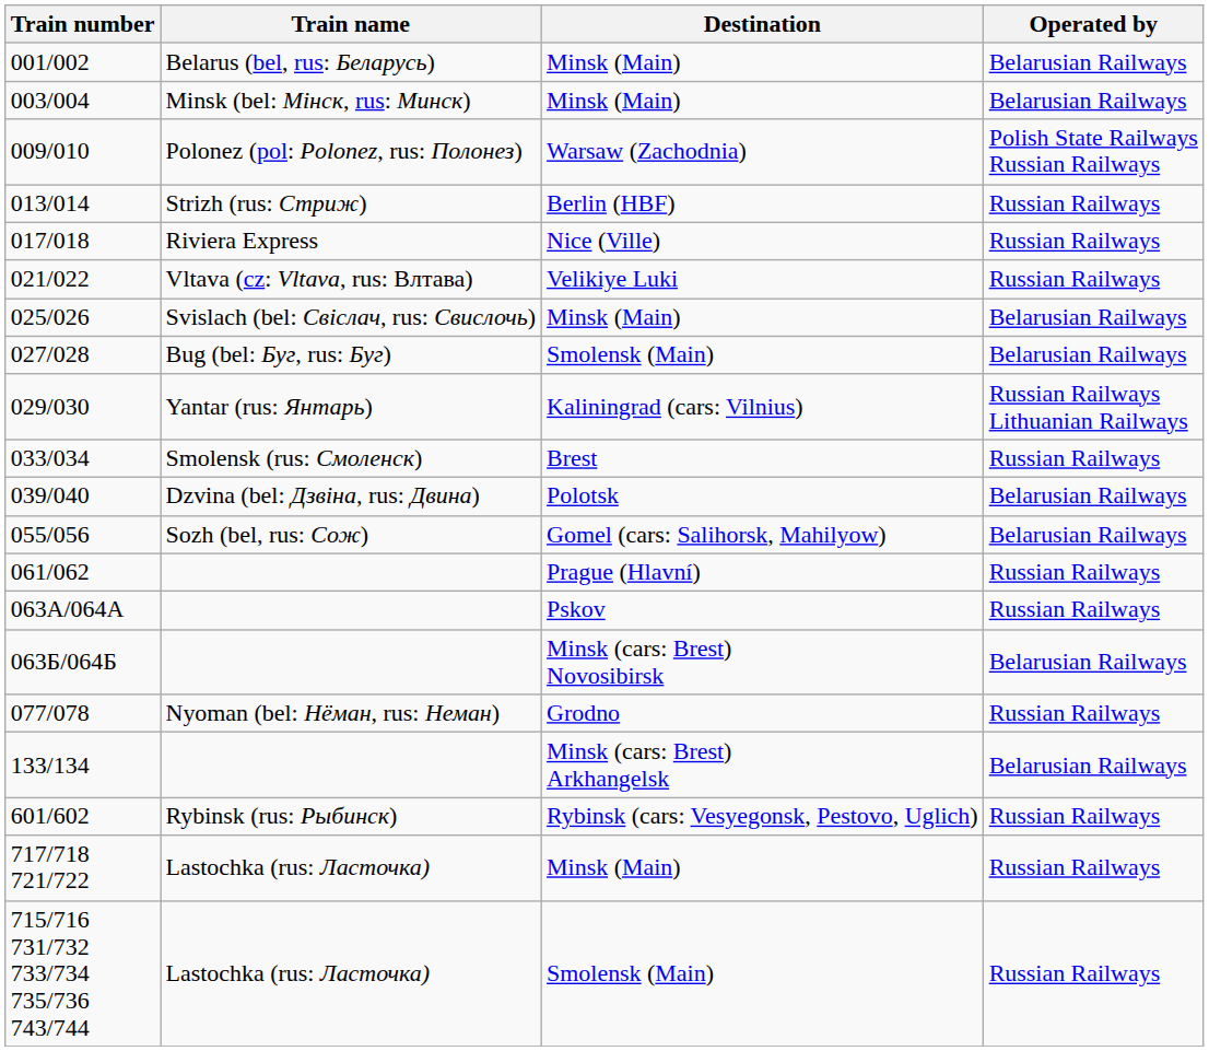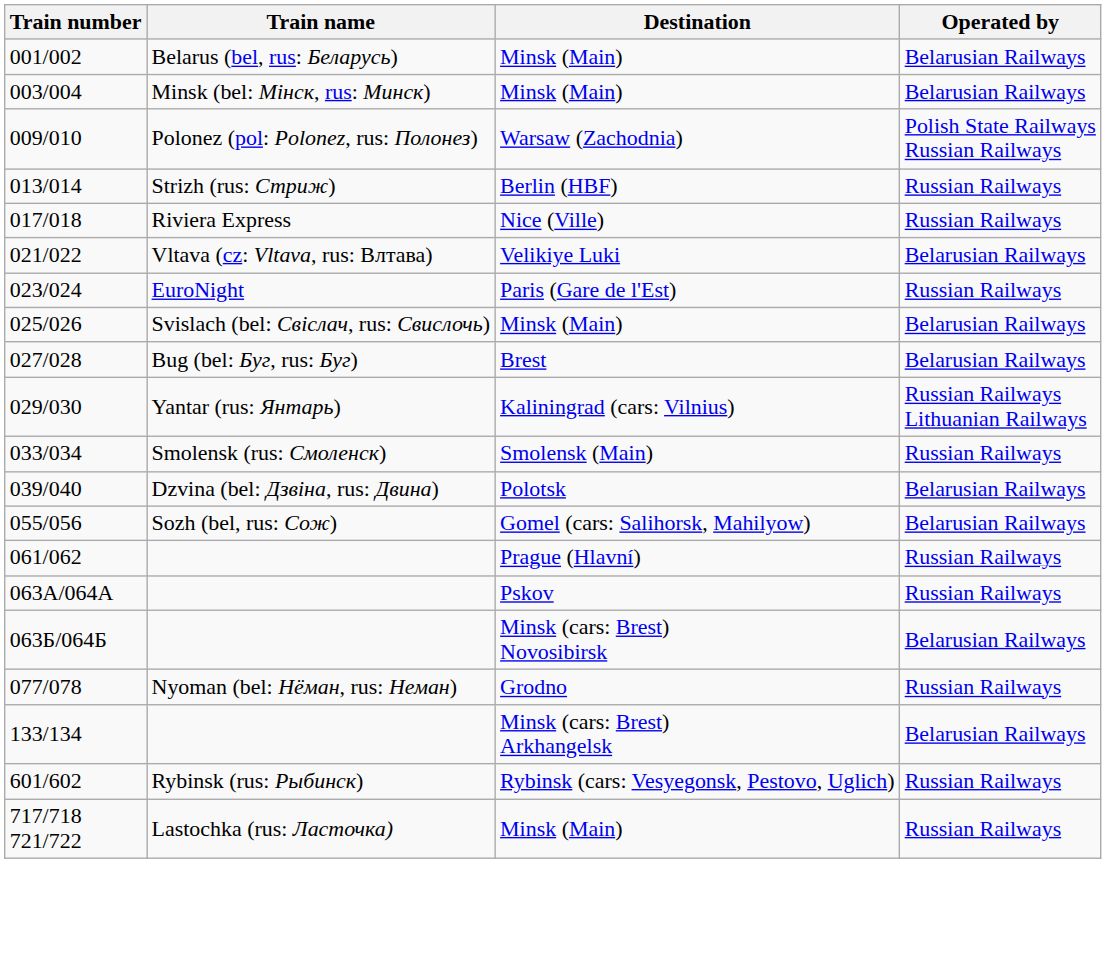 <table class="wikitable">
 <tr>
 <th>Train number</th>
 <th>Train name</th>
 <th>Destination</th>
 <th>Operated by</th>
 </tr>
 <tr>
 <td>001/002</td>
 <td>Belarus (<a href='#'>bel</a>, <a href='#'>rus</a>: <em>Беларусь</em>)</td>
 <td> <a href='#'>Minsk</a> (<a href='#'>Main</a>)</td>
 <td> <a href='#'>Belarusian Railways</a></td>
 </tr>
 <tr>
 <td>003/004</td>
 <td>Minsk (bel: <em>Мінск</em>, <a href='#'>rus</a>: <em>Минск</em>)</td>
 <td> <a href='#'>Minsk</a> (<a href='#'>Main</a>)</td>
 <td> <a href='#'>Belarusian Railways</a></td>
 </tr>
 <tr>
 <td>009/010</td>
 <td>Polonez (<a href='#'>pol</a>: <em>Polonez</em>, rus: <em>Полонез</em>)</td>
 <td> <a href='#'>Warsaw</a> (<a href='#'>Zachodnia</a>)</td>
 <td> <a href='#'>Polish State Railways</a><br> <a href='#'>Russian Railways</a></td>
 </tr>
 <tr>
 <td>013/014</td>
 <td>Strizh (rus: <em>Стриж</em>)</td>
 <td> <a href='#'>Berlin</a> (<a href='#'>HBF</a>)</td>
 <td> <a href='#'>Russian Railways</a></td>
 </tr>
 <tr>
 <td>017/018</td>
 <td>Riviera Express</td>
 <td> <a href='#'>Nice</a> (<a href='#'>Ville</a>)</td>
 <td> <a href='#'>Russian Railways</a></td>
 </tr>
 <tr>
 <td>021/022</td>
 <td>Vltava (<a href='#'>cz</a>: <em>Vltava</em>, rus: Влтава)</td>
 <td> <a href='#'>Velikiye Luki</a></td>
+<td> <a href='#'>Belarusian Railways</a></td>
+</tr>
+<tr>
+<td>023/024</td>
+<td><a href='#'>EuroNight</a></td>
+<td> <a href='#'>Paris</a> (<a href='#'>Gare de l'Est</a>)</td>
 <td> <a href='#'>Russian Railways</a></td>
 </tr>
 <tr>
 <td>025/026</td>
 <td>Svislach (bel: <em>Свіслач</em>, rus: <em>Свислочь</em>)</td>
 <td> <a href='#'>Minsk</a> (<a href='#'>Main</a>)</td>
 <td> <a href='#'>Belarusian Railways</a></td>
 </tr>
 <tr>
 <td>027/028</td>
 <td>Bug (bel: <em>Буг</em>, rus: <em>Буг</em>)</td>
-<td> <a href='#'>Smolensk</a> (<a href='#'>Main</a>)</td>
+<td> <a href='#'>Brest</a></td>
 <td> <a href='#'>Belarusian Railways</a></td>
 </tr>
 <tr>
 <td>029/030</td>
 <td>Yantar (rus: <em>Янтарь</em>)</td>
 <td> <a href='#'>Kaliningrad</a> (cars:  <a href='#'>Vilnius</a>)</td>
 <td> <a href='#'>Russian Railways</a><br> <a href='#'>Lithuanian Railways</a></td>
 </tr>
 <tr>
 <td>033/034</td>
 <td>Smolensk (rus: <em>Смоленск</em>)</td>
-<td> <a href='#'>Brest</a></td>
+<td> <a href='#'>Smolensk</a> (<a href='#'>Main</a>)</td>
 <td> <a href='#'>Russian Railways</a></td>
 </tr>
 <tr>
 <td>039/040</td>
 <td>Dzvina (bel: <em>Дзвіна</em>, rus: <em>Двина</em>)</td>
 <td> <a href='#'>Polotsk</a></td>
 <td> <a href='#'>Belarusian Railways</a></td>
 </tr>
 <tr>
 <td>055/056</td>
 <td>Sozh (bel, rus: <em>Сож</em>)</td>
 <td> <a href='#'>Gomel</a> (cars:  <a href='#'>Salihorsk</a>,  <a href='#'>Mahilyow</a>)</td>
 <td> <a href='#'>Belarusian Railways</a></td>
 </tr>
 <tr>
 <td>061/062</td>
 <td></td>
 <td> <a href='#'>Prague</a> (<a href='#'>Hlavní</a>)</td>
 <td> <a href='#'>Russian Railways</a></td>
 </tr>
 <tr>
 <td>063А/064А</td>
 <td></td>
 <td> <a href='#'>Pskov</a></td>
 <td> <a href='#'>Russian Railways</a></td>
 </tr>
 <tr>
 <td>063Б/064Б</td>
 <td></td>
 <td> <a href='#'>Minsk</a> (cars:  <a href='#'>Brest</a>)<br> <a href='#'>Novosibirsk</a></td>
 <td> <a href='#'>Belarusian Railways</a></td>
 </tr>
 <tr>
 <td>077/078</td>
 <td>Nyoman (bel: <em>Нёман</em>, rus: <em>Неман</em>)</td>
 <td> <a href='#'>Grodno</a></td>
 <td> <a href='#'>Russian Railways</a></td>
 </tr>
 <tr>
 <td>133/134</td>
 <td></td>
 <td> <a href='#'>Minsk</a> (cars:  <a href='#'>Brest</a>)<br> <a href='#'>Arkhangelsk</a></td>
 <td> <a href='#'>Belarusian Railways</a></td>
 </tr>
 <tr>
 <td>601/602</td>
 <td>Rybinsk (rus: <em>Рыбинск</em>)</td>
 <td> <a href='#'>Rybinsk</a> (cars:  <a href='#'>Vesyegonsk</a>,  <a href='#'>Pestovo</a>,  <a href='#'>Uglich</a>)</td>
 <td> <a href='#'>Russian Railways</a></td>
 </tr>
 <tr>
 <td>717/718<br>721/722</td>
 <td>Lastochka (rus: <em>Ласточка)</em></td>
 <td> <a href='#'>Minsk</a> (<a href='#'>Main</a>)</td>
 <td> <a href='#'>Russian Railways</a></td>
 </tr>
-<tr>
-<td>715/716<br>731/732<br>733/734<br>735/736<br>743/744</td>
-<td>Lastochka (rus: <em>Ласточка)</em></td>
-<td> <a href='#'>Smolensk</a> (<a href='#'>Main</a>)</td>
-<td> <a href='#'>Russian Railways</a></td>
-</tr>
 </table>
